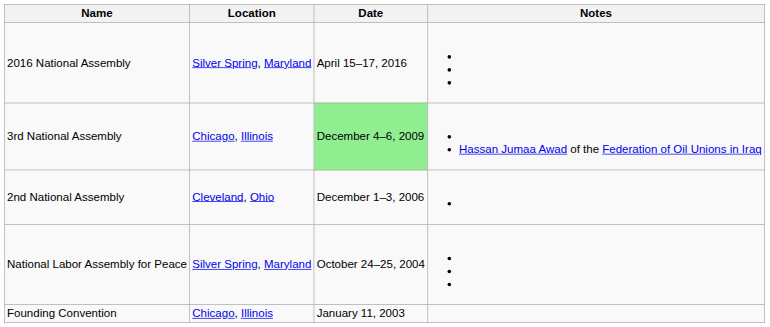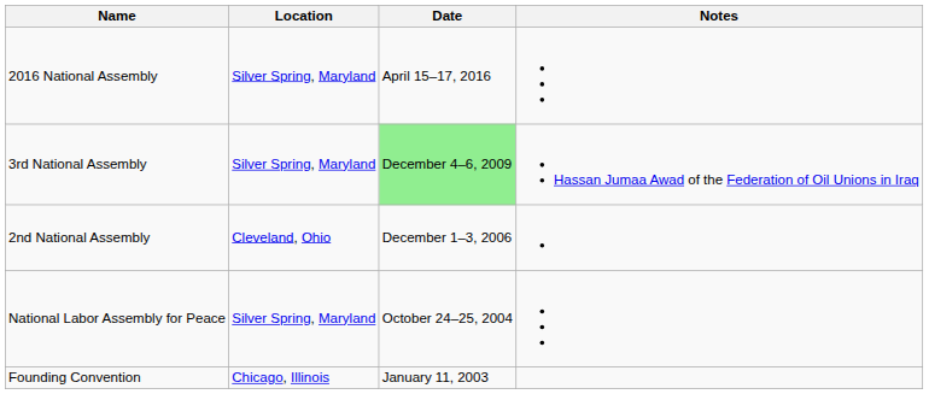 <table class="wikitable">
 <tr>
 <th>Name</th>
 <th>Location</th>
 <th>Date</th>
 <th>Notes</th>
 </tr>
 <tr>
 <td>2016 National Assembly</td>
 <td><a href='#'>Silver Spring</a>, <a href='#'>Maryland</a></td>
 <td>April 15–17, 2016</td>
 <td><br><ul><li></li><li></li><li></li></ul></td>
 </tr>
 <tr>
 <td>3rd National Assembly</td>
-<td><a href='#'>Chicago</a>, <a href='#'>Illinois</a></td>
+<td><a href='#'>Silver Spring</a>, <a href='#'>Maryland</a></td>
 <td style="background: lightgreen;">December 4–6, 2009</td>
 <td><br><ul><li></li><li> <a href='#'>Hassan Jumaa Awad</a> of the <a href='#'>Federation of Oil Unions in Iraq</a></li></ul></td>
 </tr>
 <tr>
 <td>2nd National Assembly</td>
 <td><a href='#'>Cleveland</a>, <a href='#'>Ohio</a></td>
 <td>December 1–3, 2006</td>
 <td><br><ul><li></li></ul></td>
 </tr>
 <tr>
 <td>National Labor Assembly for Peace</td>
 <td><a href='#'>Silver Spring</a>, <a href='#'>Maryland</a></td>
 <td>October 24–25, 2004</td>
 <td><br><ul><li></li><li></li><li></li></ul></td>
 </tr>
 <tr>
 <td>Founding Convention</td>
 <td><a href='#'>Chicago</a>, <a href='#'>Illinois</a></td>
 <td>January 11, 2003</td>
 <td></td>
 </tr>
 </table>
